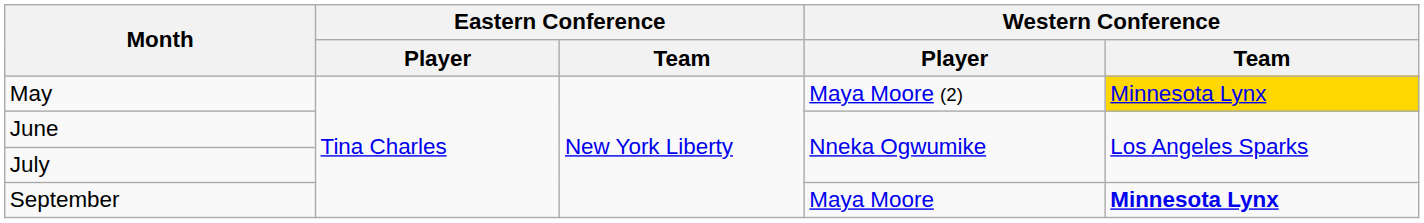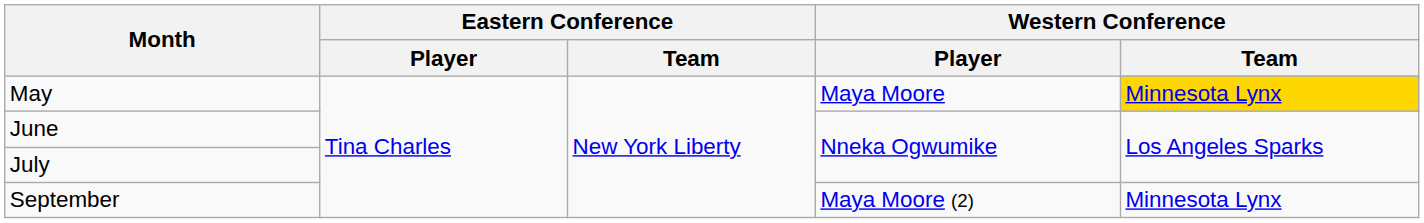 <table class="wikitable" style="width: 80%">
 <tr>
 <th rowspan=2 width=60>Month</th>
 <th colspan=2 width=120>Eastern Conference</th>
 <th colspan=2 width=120>Western Conference</th>
 </tr>
 <tr>
 <th width=60>Player</th>
 <th width=60>Team</th>
 <th width=60>Player</th>
 <th width=60>Team</th>
 </tr>
 <tr>
 <td>May</td>
 <td rowspan="4"><a href='#'>Tina Charles</a> </td>
 <td rowspan="4"><a href='#'>New York Liberty</a></td>
-<td><a href='#'>Maya Moore</a> <small> (2) </small></td>
+<td><a href='#'>Maya Moore</a></td>
 <td style="background: gold;"><a href='#'>Minnesota Lynx</a></td>
 </tr>
 <tr>
 <td>June</td>
 <td rowspan="2"><a href='#'>Nneka Ogwumike</a> </td>
 <td rowspan="2"><a href='#'>Los Angeles Sparks</a></td>
 </tr>
 <tr>
 <td>July</td>
 </tr>
 <tr>
 <td>September</td>
-<td><a href='#'>Maya Moore</a></td>
-<td><strong><a href='#'>Minnesota Lynx</a></strong></td>
+<td><a href='#'>Maya Moore</a> <small> (2) </small></td>
+<td><a href='#'>Minnesota Lynx</a></td>
 </tr>
 </table>
